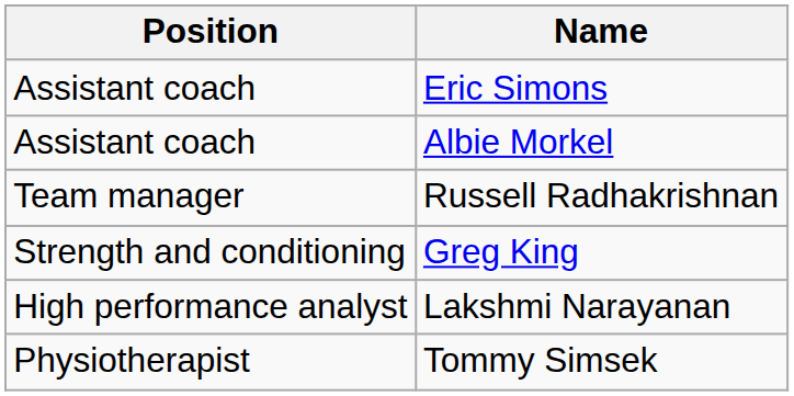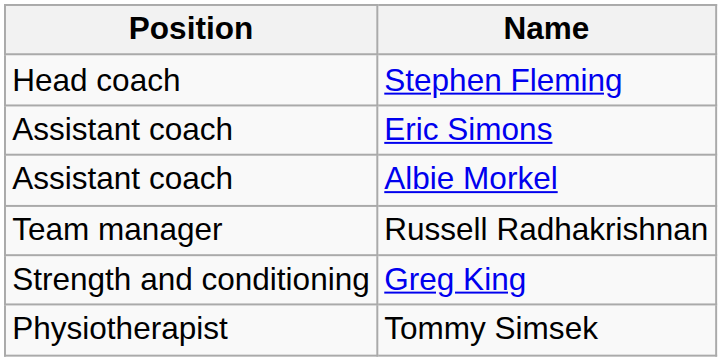 <table class="wikitable">
 <tr>
 <th scope="col">Position</th>
 <th scope="col">Name</th>
+</tr>
+<tr>
+<td scope="row">Head coach</td>
+<td> <a href='#'>Stephen Fleming</a></td>
 </tr>
 <tr>
 <td scope="row">Assistant coach</td>
 <td> <a href='#'>Eric Simons</a></td>
 </tr>
 <tr>
 <td scope="row">Assistant coach</td>
 <td> <a href='#'>Albie Morkel</a></td>
 </tr>
 <tr>
 <td scope="row">Team manager</td>
 <td> Russell Radhakrishnan</td>
 </tr>
 <tr>
 <td scope="row">Strength and conditioning</td>
 <td> <a href='#'>Greg King</a></td>
 </tr>
 <tr>
-<td scope="row">High performance analyst</td>
-<td> Lakshmi Narayanan</td>
-</tr>
-<tr>
 <td scope="row">Physiotherapist</td>
 <td> Tommy Simsek</td>
 </tr>
 </table>
